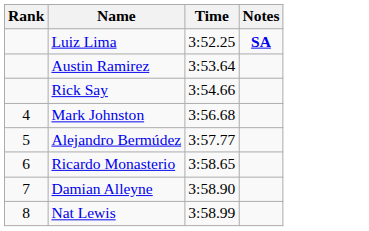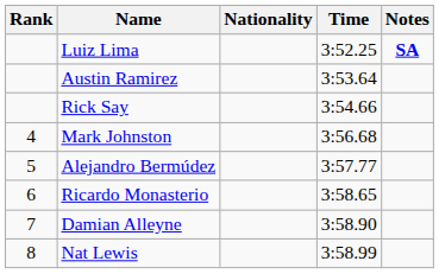 <table class="wikitable sortable" style="text-align:center">
 <tr>
 <th>Rank</th>
 <th>Name</th>
+<th>Nationality</th>
 <th>Time</th>
 <th>Notes</th>
 </tr>
 <tr>
 <td></td>
 <td align=left><a href='#'>Luiz Lima</a></td>
+<td align=left></td>
 <td>3:52.25</td>
 <td><strong><a href='#'>SA</a></strong></td>
 </tr>
 <tr>
 <td></td>
 <td align=left><a href='#'>Austin Ramirez</a></td>
+<td align=left></td>
 <td>3:53.64</td>
 <td></td>
 </tr>
 <tr>
 <td></td>
 <td align=left><a href='#'>Rick Say</a></td>
+<td align=left></td>
 <td>3:54.66</td>
 <td></td>
 </tr>
 <tr>
 <td>4</td>
 <td align=left><a href='#'>Mark Johnston</a></td>
+<td align=left></td>
 <td>3:56.68</td>
 <td></td>
 </tr>
 <tr>
 <td>5</td>
 <td align=left><a href='#'>Alejandro Bermúdez</a></td>
+<td align=left></td>
 <td>3:57.77</td>
 <td></td>
 </tr>
 <tr>
 <td>6</td>
 <td align=left><a href='#'>Ricardo Monasterio</a></td>
+<td align=left></td>
 <td>3:58.65</td>
 <td></td>
 </tr>
 <tr>
 <td>7</td>
 <td align=left><a href='#'>Damian Alleyne</a></td>
+<td align=left></td>
 <td>3:58.90</td>
 <td></td>
 </tr>
 <tr>
 <td>8</td>
 <td align=left><a href='#'>Nat Lewis</a></td>
+<td align=left></td>
 <td>3:58.99</td>
 <td></td>
 </tr>
 </table>
